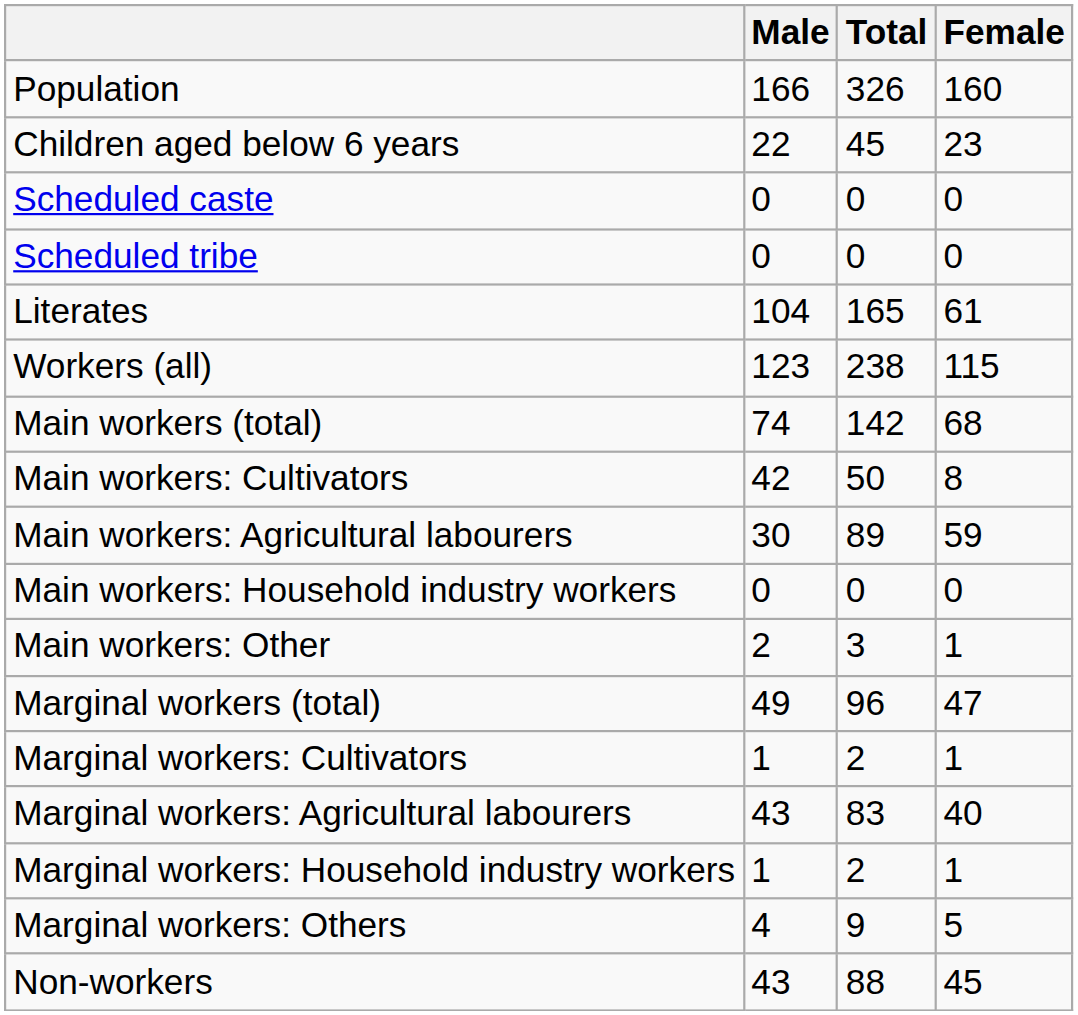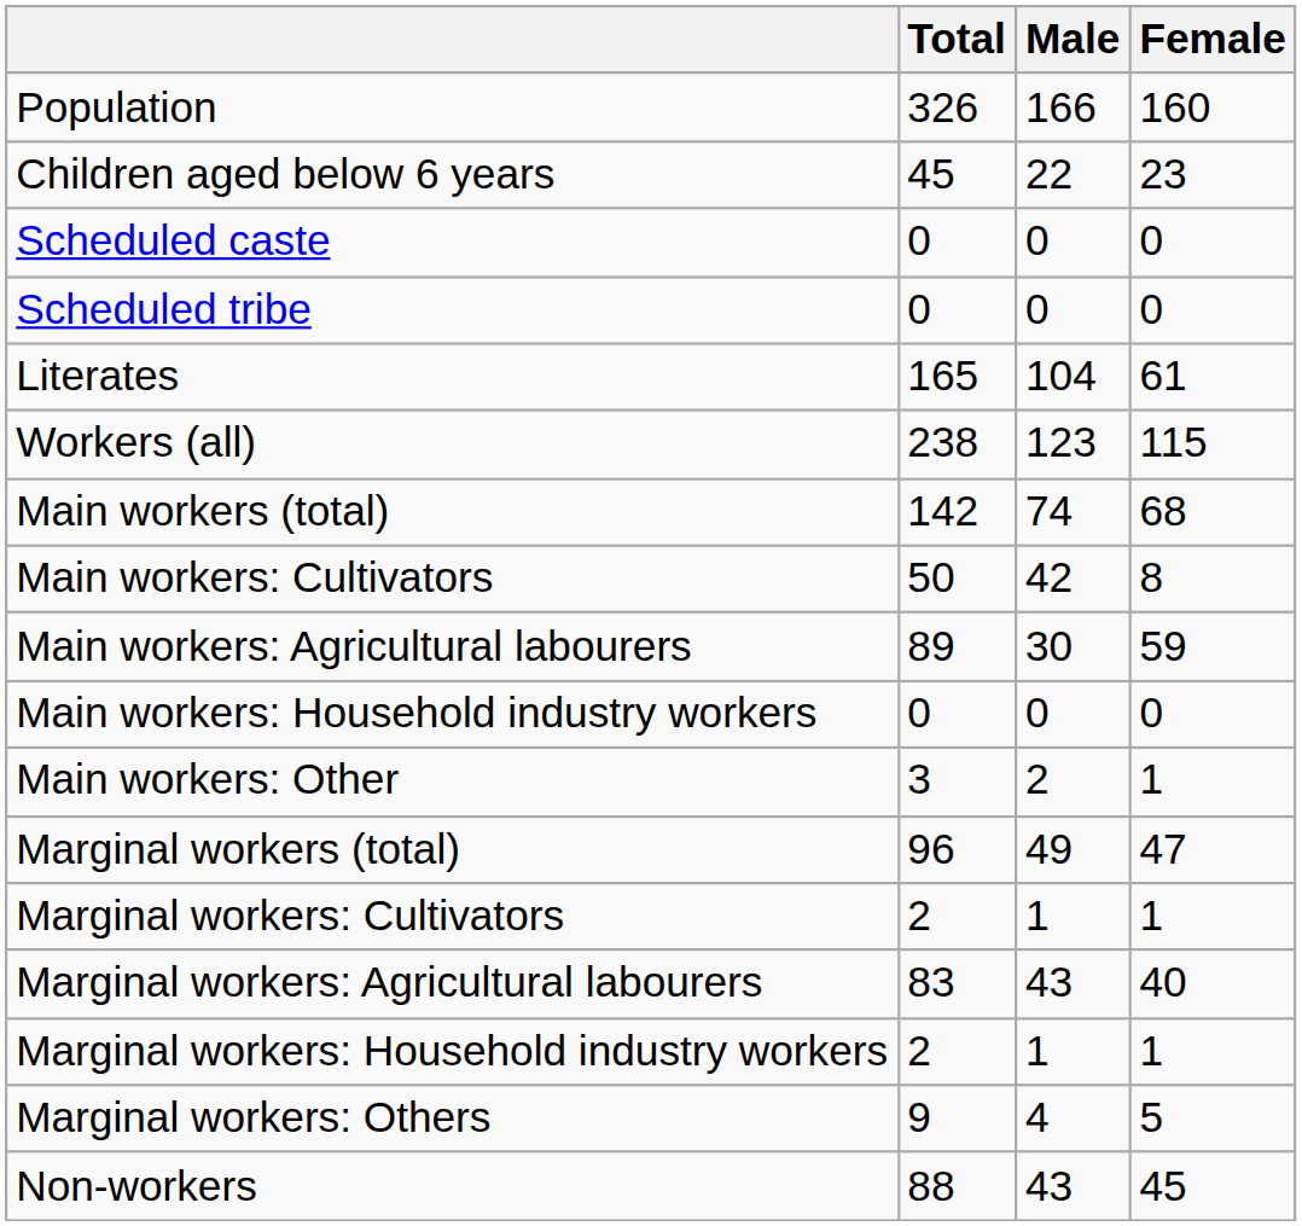 <table class="wikitable sortable">
 <tr>
 <th></th>
+<th>Total</th>
 <th>Male</th>
-<th>Total</th>
 <th>Female</th>
 </tr>
 <tr>
 <td>Population</td>
+<td>326</td>
 <td>166</td>
-<td>326</td>
 <td>160</td>
 </tr>
 <tr>
 <td>Children aged below 6 years</td>
+<td>45</td>
 <td>22</td>
-<td>45</td>
 <td>23</td>
 </tr>
 <tr>
 <td><a href='#'>Scheduled caste</a></td>
 <td>0</td>
 <td>0</td>
 <td>0</td>
 </tr>
 <tr>
 <td><a href='#'>Scheduled tribe</a></td>
 <td>0</td>
 <td>0</td>
 <td>0</td>
 </tr>
 <tr>
 <td>Literates</td>
+<td>165</td>
 <td>104</td>
-<td>165</td>
 <td>61</td>
 </tr>
 <tr>
 <td>Workers (all)</td>
+<td>238</td>
 <td>123</td>
-<td>238</td>
 <td>115</td>
 </tr>
 <tr>
 <td>Main workers (total)</td>
+<td>142</td>
 <td>74</td>
-<td>142</td>
 <td>68</td>
 </tr>
 <tr>
 <td>Main workers: Cultivators</td>
+<td>50</td>
 <td>42</td>
-<td>50</td>
 <td>8</td>
 </tr>
 <tr>
 <td>Main workers: Agricultural labourers</td>
+<td>89</td>
 <td>30</td>
-<td>89</td>
 <td>59</td>
 </tr>
 <tr>
 <td>Main workers: Household industry workers</td>
 <td>0</td>
 <td>0</td>
 <td>0</td>
 </tr>
 <tr>
 <td>Main workers: Other</td>
+<td>3</td>
 <td>2</td>
-<td>3</td>
 <td>1</td>
 </tr>
 <tr>
 <td>Marginal workers (total)</td>
+<td>96</td>
 <td>49</td>
-<td>96</td>
 <td>47</td>
 </tr>
 <tr>
 <td>Marginal workers: Cultivators</td>
+<td>2</td>
 <td>1</td>
-<td>2</td>
 <td>1</td>
 </tr>
 <tr>
 <td>Marginal workers: Agricultural labourers</td>
+<td>83</td>
 <td>43</td>
-<td>83</td>
 <td>40</td>
 </tr>
 <tr>
 <td>Marginal workers: Household industry workers</td>
+<td>2</td>
 <td>1</td>
-<td>2</td>
 <td>1</td>
 </tr>
 <tr>
 <td>Marginal workers: Others</td>
+<td>9</td>
 <td>4</td>
-<td>9</td>
 <td>5</td>
 </tr>
 <tr>
 <td>Non-workers</td>
+<td>88</td>
 <td>43</td>
-<td>88</td>
 <td>45</td>
 </tr>
 </table>
